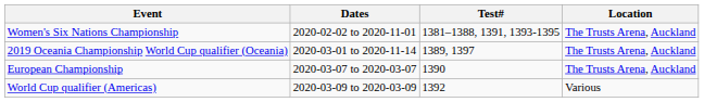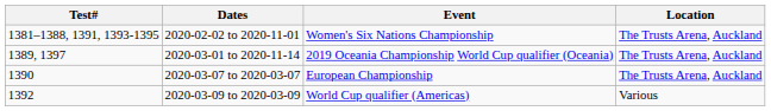 <table class="wikitable">
 <tr>
+<th>Test#</th>
+<th>Dates</th>
 <th>Event</th>
-<th>Dates</th>
-<th>Test#</th>
 <th>Location</th>
 </tr>
 <tr>
+<td>1381–1388, 1391, 1393-1395</td>
+<td>2020-02-02 to 2020-11-01</td>
 <td><a href='#'>Women's Six Nations Championship</a></td>
-<td>2020-02-02 to 2020-11-01</td>
-<td>1381–1388, 1391, 1393-1395</td>
 <td><a href='#'>The Trusts Arena</a>, <a href='#'>Auckland</a></td>
 </tr>
 <tr>
+<td>1389, 1397</td>
+<td>2020-03-01 to 2020-11-14</td>
 <td><a href='#'>2019 Oceania Championship</a> <a href='#'>World Cup qualifier (Oceania)</a></td>
-<td>2020-03-01 to 2020-11-14</td>
-<td>1389, 1397</td>
 <td><a href='#'>The Trusts Arena</a>, <a href='#'>Auckland</a></td>
 </tr>
 <tr>
+<td>1390</td>
+<td>2020-03-07 to 2020-03-07</td>
 <td><a href='#'>European Championship</a></td>
-<td>2020-03-07 to 2020-03-07</td>
-<td>1390</td>
 <td><a href='#'>The Trusts Arena</a>, <a href='#'>Auckland</a></td>
 </tr>
 <tr>
+<td>1392</td>
+<td>2020-03-09 to 2020-03-09</td>
 <td><a href='#'>World Cup qualifier (Americas)</a></td>
-<td>2020-03-09 to 2020-03-09</td>
-<td>1392</td>
 <td>Various</td>
 </tr>
 </table>
